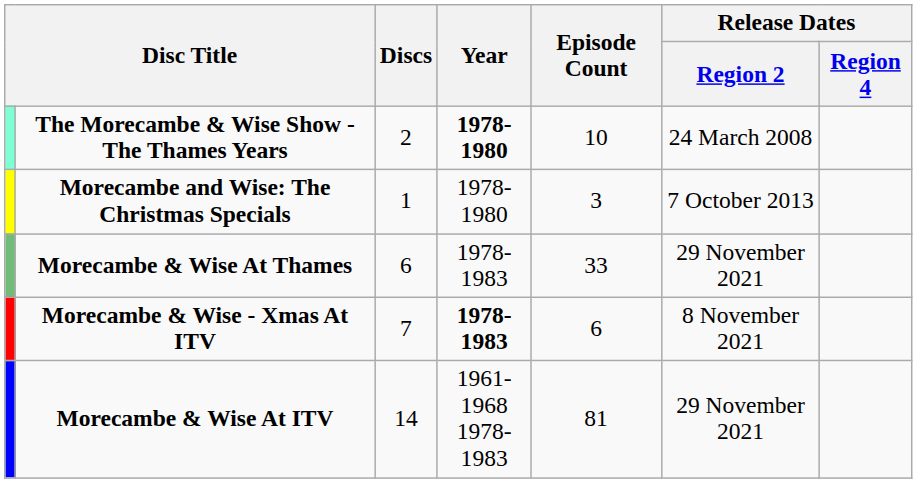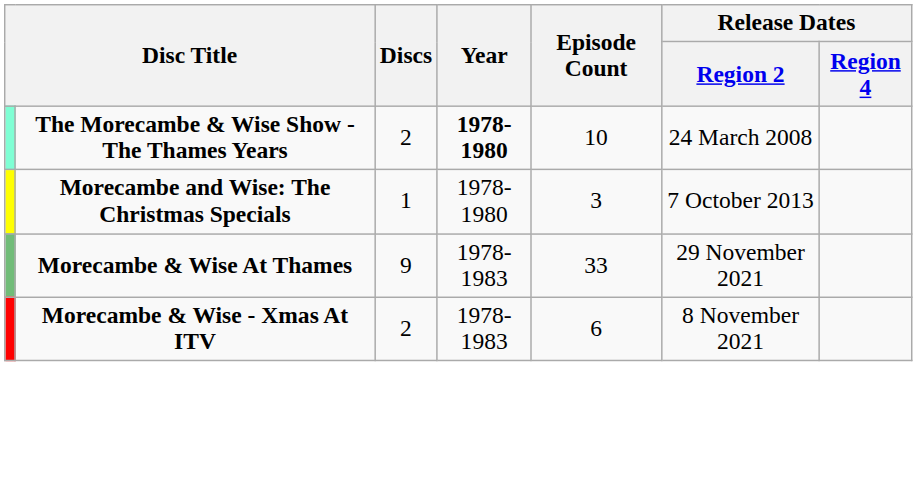 <table class="wikitable"  style="width:99%; text-align:center;">
 <tr>
 <th colspan="2" rowspan="2">Disc Title</th>
 <th rowspan="2">Discs</th>
 <th rowspan="2">Year</th>
 <th rowspan="2">Episode Count</th>
 <th colspan="2">Release Dates</th>
 </tr>
 <tr>
 <th><a href='#'>Region 2</a></th>
 <th><a href='#'>Region 4</a></th>
 </tr>
 <tr>
 <td style="background:#7FFFD4;"></td>
 <td><strong>The Morecambe & Wise Show - The Thames Years</strong></td>
 <td>2</td>
 <td><strong>1978-1980</strong></td>
 <td>10</td>
 <td>24 March 2008</td>
 <td></td>
 </tr>
 <tr>
 <td style="background:#FFFF00;"></td>
 <td><strong>Morecambe and Wise: The Christmas Specials</strong></td>
 <td>1</td>
 <td>1978-1980</td>
 <td>3</td>
 <td>7 October 2013</td>
 <td></td>
 </tr>
 <tr>
 <td style="background:#71BC78;"></td>
 <td><strong>Morecambe & Wise At Thames</strong></td>
-<td>6</td>
+<td>9</td>
 <td>1978-1983</td>
 <td>33</td>
 <td>29 November 2021</td>
 <td></td>
 </tr>
 <tr>
 <td style="background:red;"></td>
 <td><strong>Morecambe & Wise - Xmas At ITV</strong></td>
-<td>7</td>
-<td><strong>1978-1983</strong></td>
+<td>2</td>
+<td>1978-1983</td>
 <td>6</td>
 <td>8 November 2021</td>
 <td></td>
 </tr>
-<tr>
-<td style="background:blue;"></td>
-<td><strong>Morecambe & Wise At ITV</strong></td>
-<td>14</td>
-<td>1961-1968<br>1978-1983</td>
-<td>81</td>
-<td>29 November 2021</td>
-<td></td>
-</tr>
 </table>
